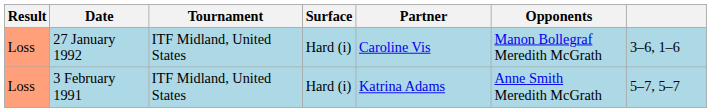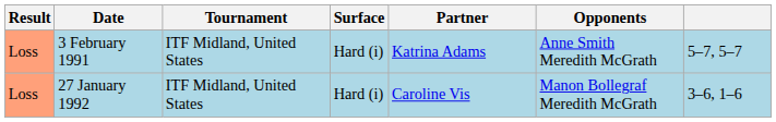 <table class="sortable wikitable" style="font-size:97%;">
 <tr>
 <th>Result</th>
 <th style="width:100px">Date</th>
 <th style="width:160px">Tournament</th>
 <th>Surface</th>
 <th style="width:140px">Partner</th>
 <th style="width:140px">Opponents</th>
 <th style="width:80px" class="unsortable"></th>
 </tr>
 <tr style="background:lightblue;">
 <td style="background:#ffa07a;">Loss</td>
+<td>3 February 1991</td>
+<td>ITF Midland, United States</td>
+<td>Hard (i)</td>
+<td> <a href='#'>Katrina Adams</a></td>
+<td> <a href='#'>Anne Smith</a> <br>  Meredith McGrath</td>
+<td>5–7, 5–7</td>
+</tr>
+<tr style="background:lightblue;">
+<td style="background:#ffa07a;">Loss</td>
 <td>27 January 1992</td>
 <td>ITF Midland, United States</td>
 <td>Hard (i)</td>
 <td> <a href='#'>Caroline Vis</a></td>
 <td> <a href='#'>Manon Bollegraf</a> <br>  Meredith McGrath</td>
 <td>3–6, 1–6</td>
 </tr>
-<tr style="background:lightblue;">
-<td style="background:#ffa07a;">Loss</td>
-<td>3 February 1991</td>
-<td>ITF Midland, United States</td>
-<td>Hard (i)</td>
-<td> <a href='#'>Katrina Adams</a></td>
-<td> <a href='#'>Anne Smith</a> <br>  Meredith McGrath</td>
-<td>5–7, 5–7</td>
-</tr>
 </table>
